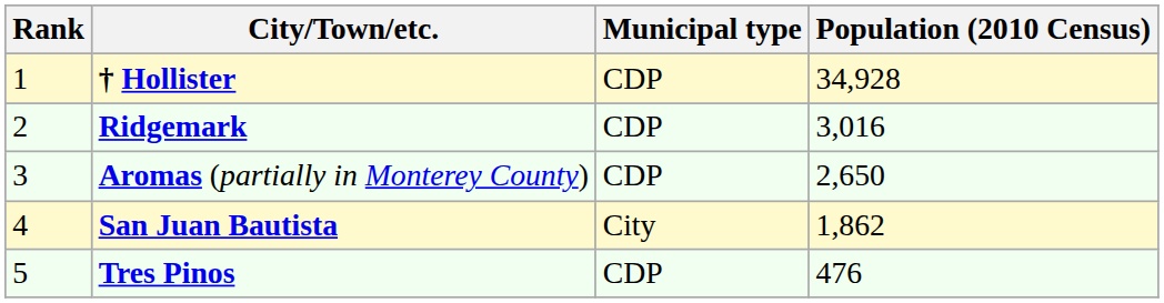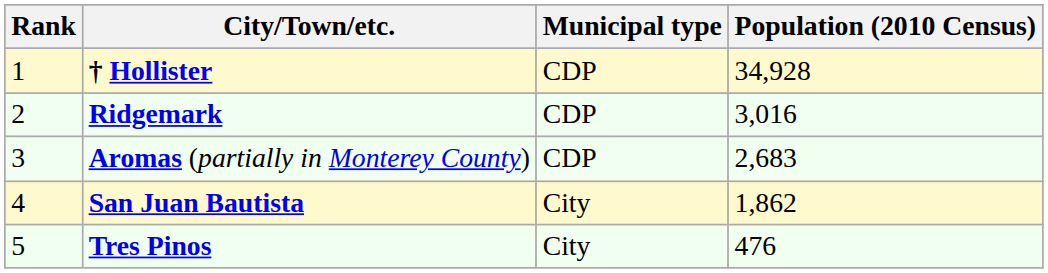 <table class="wikitable sortable">
 <tr>
 <th>Rank</th>
 <th>City/Town/etc.</th>
 <th>Municipal type</th>
 <th>Population (2010 Census)</th>
 </tr>
 <tr style="background-color:#FFFACD;">
 <td>1</td>
 <td><strong>†</strong> <strong><a href='#'>Hollister</a></strong></td>
 <td>CDP</td>
 <td>34,928</td>
 </tr>
 <tr style="background-color:#F0FFF0;">
 <td>2</td>
 <td><strong><a href='#'>Ridgemark</a></strong></td>
 <td>CDP</td>
 <td>3,016</td>
 </tr>
 <tr style="background-color:#F0FFF0;">
 <td>3</td>
 <td><strong><a href='#'>Aromas</a></strong> (<em>partially in <a href='#'>Monterey County</a></em>)</td>
 <td>CDP</td>
-<td>2,650</td>
+<td>2,683</td>
 </tr>
 <tr style="background-color:#FFFACD;">
 <td>4</td>
 <td><strong><a href='#'>San Juan Bautista</a></strong></td>
 <td>City</td>
 <td>1,862</td>
 </tr>
 <tr style="background-color:#F0FFF0;">
 <td>5</td>
 <td><strong><a href='#'>Tres Pinos</a></strong></td>
-<td>CDP</td>
+<td>City</td>
 <td>476</td>
 </tr>
 </table>
